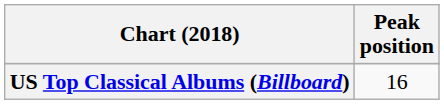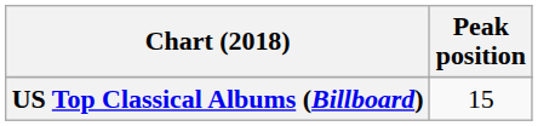 <table class="wikitable plainrowheaders sortable">
 <tr>
 <th scope="col">Chart (2018)</th>
 <th scope="col">Peak<br>position</th>
 </tr>
 <tr>
 </tr>
 <tr>
 <th scope="row">US <a href='#'>Top Classical Albums</a> (<em><a href='#'>Billboard</a></em>)</th>
-<td align=center>16</td>
+<td align=center>15</td>
 </tr>
 </table>
